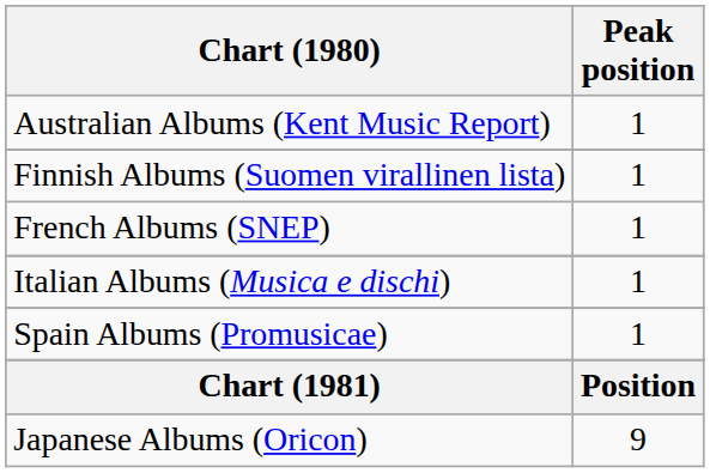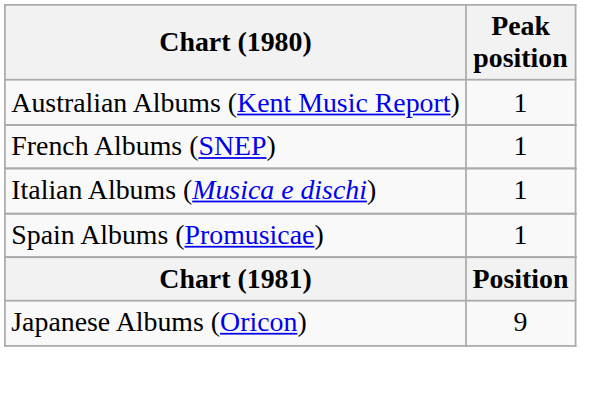 <table class="wikitable sortable">
 <tr>
 <th>Chart (1980)</th>
 <th>Peak<br>position</th>
 </tr>
 <tr>
 <td align="left">Australian Albums (<a href='#'>Kent Music Report</a>)</td>
 <td style="text-align:center;">1</td>
 </tr>
 <tr>
 </tr>
 <tr>
 </tr>
 <tr>
-</tr>
-<tr>
-<td>Finnish Albums (<a href='#'>Suomen virallinen lista</a>)</td>
-<td style="text-align:center;">1</td>
 </tr>
 <tr>
 <td align="left">French Albums (<a href='#'>SNEP</a>)</td>
 <td style="text-align:center;">1</td>
 </tr>
 <tr>
 </tr>
 <tr>
 <td>Italian Albums (<em><a href='#'>Musica e dischi</a></em>)</td>
 <td style="text-align:center;">1</td>
 </tr>
 <tr>
 </tr>
 <tr>
 </tr>
 <tr>
 </tr>
 <tr>
 <td>Spain Albums (<a href='#'>Promusicae</a>)</td>
 <td align="center">1</td>
 </tr>
 <tr>
 </tr>
 <tr>
 </tr>
 <tr>
 </tr>
 <tr>
 <th>Chart (1981)</th>
 <th>Position</th>
 </tr>
 <tr>
 <td align="left">Japanese Albums (<a href='#'>Oricon</a>)</td>
 <td style="text-align:center;">9</td>
 </tr>
 </table>
